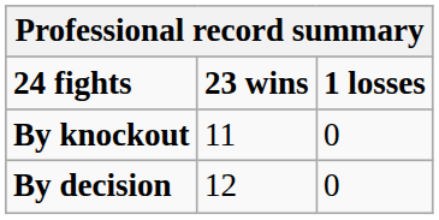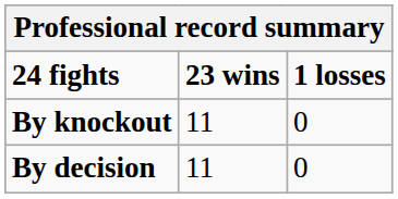 <table class="wikitable">
 <tr>
 <th colspan="3">Professional record summary</th>
 </tr>
 <tr>
 <td><strong>24 fights</strong></td>
 <td><strong>23 wins</strong></td>
 <td><strong>1 losses</strong></td>
 </tr>
 <tr>
 <td><strong>By knockout</strong></td>
 <td>11</td>
 <td>0</td>
 </tr>
 <tr>
 <td><strong>By decision</strong></td>
-<td>12</td>
+<td>11</td>
 <td>0</td>
 </tr>
 </table>
